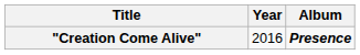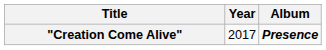 <table class="wikitable plainrowheaders" style="text-align:center;">
 <tr>
 <th scope="col" style="width:17em;">Title</th>
 <th scope="col">Year</th>
 <th scope="col">Album</th>
 </tr>
 <tr>
 <th scope="row">"Creation Come Alive"<br></th>
-<td>2016</td>
+<td>2017</td>
 <td><strong><em>Presence</em></strong></td>
 </tr>
 </table>
